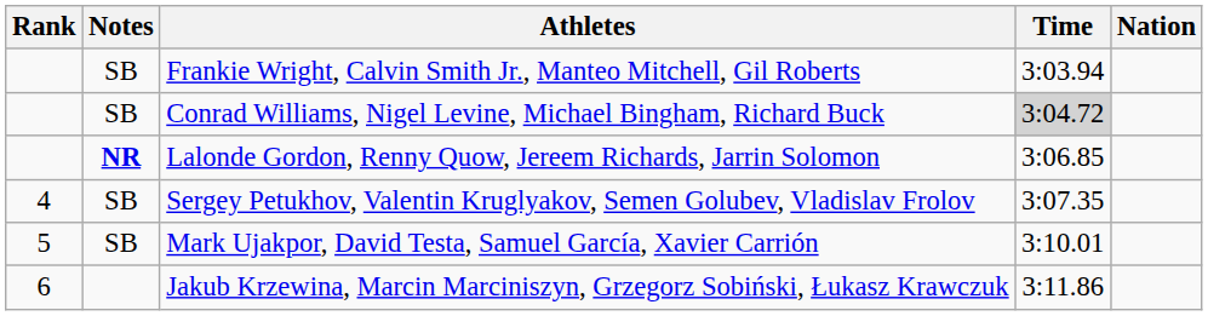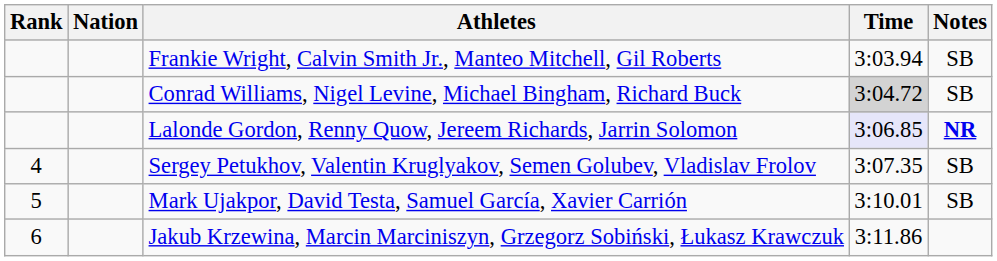 <table class="wikitable sortable" style="text-align:center">
 <tr>
 <th>Rank</th>
-<th>Notes</th>
+<th>Nation</th>
 <th>Athletes</th>
 <th>Time</th>
-<th>Nation</th>
+<th>Notes</th>
 </tr>
 <tr>
 <td></td>
-<td>SB</td>
+<td align=left></td>
 <td align=left><a href='#'>Frankie Wright</a>, <a href='#'>Calvin Smith Jr.</a>, <a href='#'>Manteo Mitchell</a>, <a href='#'>Gil Roberts</a></td>
 <td>3:03.94</td>
-<td align=left></td>
+<td>SB</td>
 </tr>
 <tr>
 <td></td>
-<td>SB</td>
+<td align=left></td>
 <td align=left><a href='#'>Conrad Williams</a>, <a href='#'>Nigel Levine</a>, <a href='#'>Michael Bingham</a>, <a href='#'>Richard Buck</a></td>
 <td style="background: lightgrey;">3:04.72</td>
-<td align=left></td>
+<td>SB</td>
 </tr>
 <tr>
 <td></td>
+<td align=left></td>
+<td align=left><a href='#'>Lalonde Gordon</a>, <a href='#'>Renny Quow</a>, <a href='#'>Jereem Richards</a>, <a href='#'>Jarrin Solomon</a></td>
+<td style="background: lavender;">3:06.85</td>
 <td><strong><a href='#'>NR</a></strong></td>
-<td align=left><a href='#'>Lalonde Gordon</a>, <a href='#'>Renny Quow</a>, <a href='#'>Jereem Richards</a>, <a href='#'>Jarrin Solomon</a></td>
-<td>3:06.85</td>
-<td align=left></td>
 </tr>
 <tr>
 <td>4</td>
-<td>SB</td>
+<td align=left></td>
 <td align=left><a href='#'>Sergey Petukhov</a>, <a href='#'>Valentin Kruglyakov</a>, <a href='#'>Semen Golubev</a>, <a href='#'>Vladislav Frolov</a></td>
 <td>3:07.35</td>
-<td align=left></td>
+<td>SB</td>
 </tr>
 <tr>
 <td>5</td>
-<td>SB</td>
+<td align=left></td>
 <td align=left><a href='#'>Mark Ujakpor</a>, <a href='#'>David Testa</a>, <a href='#'>Samuel García</a>, <a href='#'>Xavier Carrión</a></td>
 <td>3:10.01</td>
-<td align=left></td>
+<td>SB</td>
 </tr>
 <tr>
 <td>6</td>
-<td></td>
+<td align=left></td>
 <td align=left><a href='#'>Jakub Krzewina</a>, <a href='#'>Marcin Marciniszyn</a>, <a href='#'>Grzegorz Sobiński</a>, <a href='#'>Łukasz Krawczuk</a></td>
 <td>3:11.86</td>
-<td align=left></td>
+<td></td>
 </tr>
 </table>
